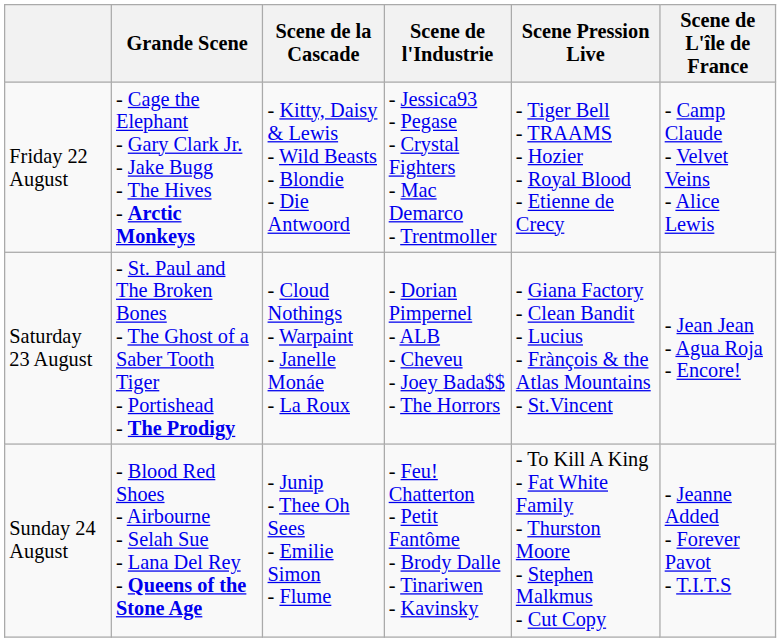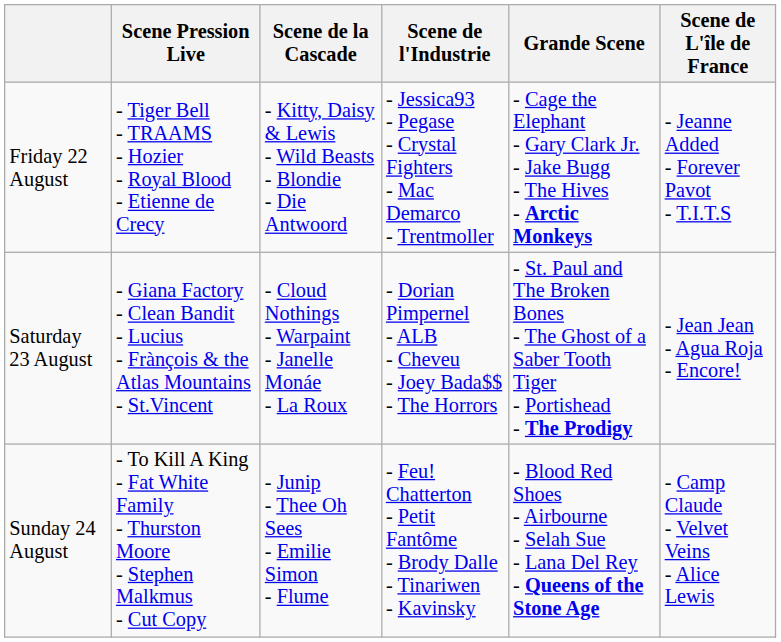 <table class="wikitable">
 <tr>
 <th></th>
-<th>Grande Scene</th>
+<th>Scene Pression Live</th>
 <th>Scene de la Cascade</th>
 <th>Scene de l'Industrie</th>
-<th>Scene Pression Live</th>
+<th>Grande Scene</th>
 <th>Scene de L'île de France</th>
 </tr>
 <tr>
 <td>Friday 22 August</td>
-<td>- <a href='#'>Cage the Elephant</a><br>- <a href='#'>Gary Clark Jr.</a><br>- <a href='#'>Jake Bugg</a><br>- <a href='#'>The Hives</a><br>- <strong><a href='#'>Arctic Monkeys</a></strong></td>
+<td>- <a href='#'>Tiger Bell</a><br>- <a href='#'>TRAAMS</a><br>- <a href='#'>Hozier</a><br>- <a href='#'>Royal Blood</a><br>- <a href='#'>Etienne de Crecy</a></td>
 <td>- <a href='#'>Kitty, Daisy & Lewis</a><br>- <a href='#'>Wild Beasts</a><br>- <a href='#'>Blondie</a><br>- <a href='#'>Die Antwoord</a></td>
 <td>- <a href='#'>Jessica93</a><br>- <a href='#'>Pegase</a><br>- <a href='#'>Crystal Fighters</a><br>- <a href='#'>Mac Demarco</a><br>- <a href='#'>Trentmoller</a></td>
-<td>- <a href='#'>Tiger Bell</a><br>- <a href='#'>TRAAMS</a><br>- <a href='#'>Hozier</a><br>- <a href='#'>Royal Blood</a><br>- <a href='#'>Etienne de Crecy</a></td>
-<td>- <a href='#'>Camp Claude</a><br>- <a href='#'>Velvet Veins</a><br>- <a href='#'>Alice Lewis</a></td>
+<td>- <a href='#'>Cage the Elephant</a><br>- <a href='#'>Gary Clark Jr.</a><br>- <a href='#'>Jake Bugg</a><br>- <a href='#'>The Hives</a><br>- <strong><a href='#'>Arctic Monkeys</a></strong></td>
+<td>- <a href='#'>Jeanne Added</a><br>- <a href='#'>Forever Pavot</a><br>- <a href='#'>T.I.T.S</a></td>
 </tr>
 <tr>
 <td>Saturday 23 August</td>
-<td>- <a href='#'>St. Paul and The Broken Bones</a><br>- <a href='#'>The Ghost of a Saber Tooth Tiger</a><br>- <a href='#'>Portishead</a><br>- <strong><a href='#'>The Prodigy</a> </strong></td>
+<td>- <a href='#'>Giana Factory</a><br>- <a href='#'>Clean Bandit</a><br>- <a href='#'>Lucius</a><br>- <a href='#'>Frànçois & the Atlas Mountains</a><br>- <a href='#'>St.Vincent</a></td>
 <td>- <a href='#'>Cloud Nothings</a><br>- <a href='#'>Warpaint</a><br>- <a href='#'>Janelle Monáe</a><br>- <a href='#'>La Roux</a></td>
 <td>- <a href='#'>Dorian Pimpernel</a><br>- <a href='#'>ALB</a><br>- <a href='#'>Cheveu</a><br>- <a href='#'>Joey Bada$$</a><br>- <a href='#'>The Horrors</a></td>
-<td>- <a href='#'>Giana Factory</a><br>- <a href='#'>Clean Bandit</a><br>- <a href='#'>Lucius</a><br>- <a href='#'>Frànçois & the Atlas Mountains</a><br>- <a href='#'>St.Vincent</a></td>
+<td>- <a href='#'>St. Paul and The Broken Bones</a><br>- <a href='#'>The Ghost of a Saber Tooth Tiger</a><br>- <a href='#'>Portishead</a><br>- <strong><a href='#'>The Prodigy</a> </strong></td>
 <td>- <a href='#'>Jean Jean</a><br>- <a href='#'>Agua Roja</a><br>- <a href='#'>Encore!</a></td>
 </tr>
 <tr>
 <td>Sunday 24 August</td>
-<td>- <a href='#'>Blood Red Shoes</a><br>- <a href='#'>Airbourne</a><br>- <a href='#'>Selah Sue</a><br>- <a href='#'>Lana Del Rey</a><br>- <strong><a href='#'>Queens of the Stone Age</a></strong></td>
+<td>- To Kill A King<br>- <a href='#'>Fat White Family</a><br>- <a href='#'>Thurston Moore</a><br>- <a href='#'>Stephen Malkmus</a><br>- <a href='#'>Cut Copy</a></td>
 <td>- <a href='#'>Junip</a><br>- <a href='#'>Thee Oh Sees</a><br>- <a href='#'>Emilie Simon</a><br>- <a href='#'>Flume</a></td>
 <td>- <a href='#'>Feu! Chatterton</a><br>- <a href='#'>Petit Fantôme</a><br>- <a href='#'>Brody Dalle</a><br>- <a href='#'>Tinariwen</a><br>- <a href='#'>Kavinsky</a></td>
-<td>- To Kill A King<br>- <a href='#'>Fat White Family</a><br>- <a href='#'>Thurston Moore</a><br>- <a href='#'>Stephen Malkmus</a><br>- <a href='#'>Cut Copy</a></td>
-<td>- <a href='#'>Jeanne Added</a><br>- <a href='#'>Forever Pavot</a><br>- <a href='#'>T.I.T.S</a></td>
+<td>- <a href='#'>Blood Red Shoes</a><br>- <a href='#'>Airbourne</a><br>- <a href='#'>Selah Sue</a><br>- <a href='#'>Lana Del Rey</a><br>- <strong><a href='#'>Queens of the Stone Age</a></strong></td>
+<td>- <a href='#'>Camp Claude</a><br>- <a href='#'>Velvet Veins</a><br>- <a href='#'>Alice Lewis</a></td>
 </tr>
 </table>
